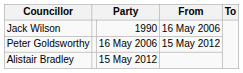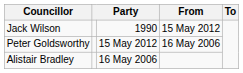 <table class=wikitable>
 <tr>
 <th>Councillor</th>
 <th colspan=2>Party</th>
 <th>From</th>
 <th>To</th>
 </tr>
 <tr>
 <td>Jack Wilson</td>
 <td></td>
 <td align=right>1990</td>
-<td align=right>16 May 2006</td>
+<td align=right>15 May 2012</td>
 </tr>
 <tr>
 <td>Peter Goldsworthy</td>
 <td></td>
+<td align=right>15 May 2012</td>
 <td align=right>16 May 2006</td>
-<td align=right>15 May 2012</td>
 </tr>
 <tr>
 <td>Alistair Bradley</td>
 <td></td>
-<td align=right>15 May 2012</td>
+<td align=right>16 May 2006</td>
 <td align=right></td>
 </tr>
 </table>
